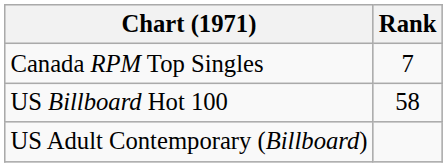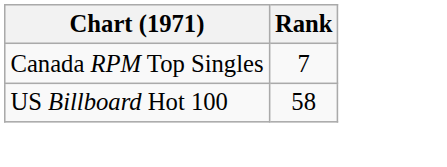 <table class="wikitable sortable">
 <tr>
 <th align="left">Chart (1971)</th>
 <th style="text-align:center;">Rank</th>
 </tr>
 <tr>
 <td>Canada <em>RPM</em> Top Singles</td>
 <td style="text-align:center;">7</td>
 </tr>
 <tr>
 <td>US <em>Billboard</em> Hot 100</td>
 <td style="text-align:center;">58</td>
 </tr>
-<tr>
-<td>US Adult Contemporary (<em>Billboard</em>)</td>
-<td></td>
-</tr>
 </table>
